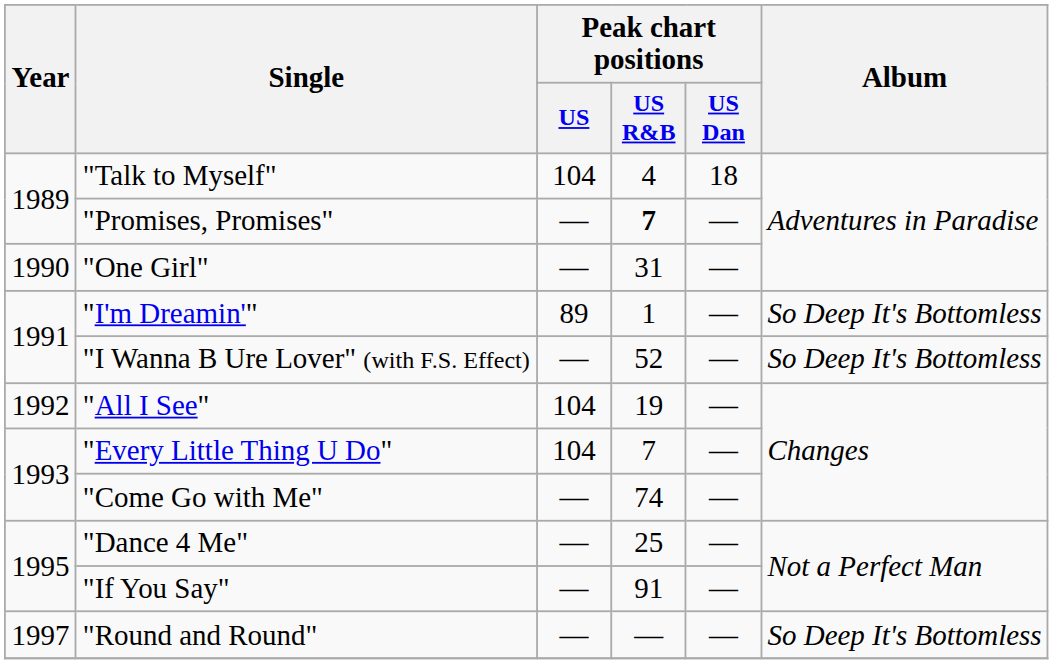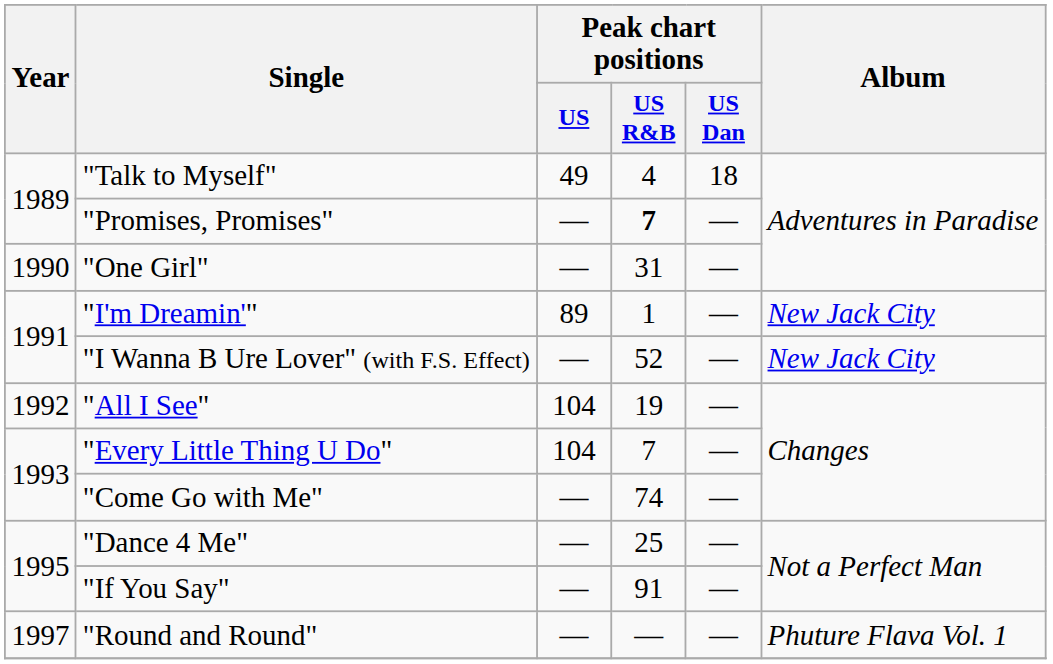 <table class="wikitable" style="text-align:center;">
 <tr>
 <th rowspan="2">Year</th>
 <th rowspan="2">Single</th>
 <th colspan="3">Peak chart positions</th>
 <th rowspan="2">Album</th>
 </tr>
 <tr style="font-size:smaller;">
 <th width="35"><a href='#'>US</a><br></th>
 <th width="35"><a href='#'>US<br>R&B</a><br></th>
 <th width="35"><a href='#'>US<br>Dan</a><br></th>
 </tr>
 <tr>
 <td rowspan="2">1989</td>
 <td align="left">"Talk to Myself"</td>
-<td>104</td>
+<td>49</td>
 <td>4</td>
 <td>18</td>
 <td align="left" rowspan="3"><em>Adventures in Paradise</em></td>
 </tr>
 <tr>
 <td align="left">"Promises, Promises"</td>
 <td>—</td>
 <td><strong>7</strong></td>
 <td>—</td>
 </tr>
 <tr>
 <td rowspan="1">1990</td>
 <td align="left">"One Girl"</td>
 <td>—</td>
 <td>31</td>
 <td>—</td>
 </tr>
 <tr>
 <td rowspan="2">1991</td>
 <td align="left">"<a href='#'>I'm Dreamin'</a>"</td>
 <td>89</td>
 <td>1</td>
 <td>—</td>
-<td align="left" rowspan="1"><em>So Deep It's Bottomless</em></td>
+<td align="left" rowspan="1"><em><a href='#'>New Jack City</a></em></td>
 </tr>
 <tr>
 <td align="left">"I Wanna B Ure Lover" <small>(with F.S. Effect)</small></td>
 <td>—</td>
 <td>52</td>
 <td>—</td>
-<td align="left" rowspan="1"><em>So Deep It's Bottomless</em></td>
+<td align="left" rowspan="1"><em><a href='#'>New Jack City</a></em></td>
 </tr>
 <tr>
 <td rowspan="1">1992</td>
 <td align="left">"<a href='#'>All I See</a>"</td>
 <td>104</td>
 <td>19</td>
 <td>—</td>
 <td align="left" rowspan="3"><em>Changes</em></td>
 </tr>
 <tr>
 <td rowspan="2">1993</td>
 <td align="left">"<a href='#'>Every Little Thing U Do</a>"</td>
 <td>104</td>
 <td>7</td>
 <td>—</td>
 </tr>
 <tr>
 <td align="left">"Come Go with Me"</td>
 <td>—</td>
 <td>74</td>
 <td>—</td>
 </tr>
 <tr>
 <td rowspan="2">1995</td>
 <td align="left">"Dance 4 Me"</td>
 <td>—</td>
 <td>25</td>
 <td>—</td>
 <td align="left" rowspan="2"><em>Not a Perfect Man</em></td>
 </tr>
 <tr>
 <td align="left">"If You Say"</td>
 <td>—</td>
 <td>91</td>
 <td>—</td>
 </tr>
 <tr>
 <td rowspan="1">1997</td>
 <td align="left">"Round and Round"</td>
 <td>—</td>
 <td>—</td>
 <td>—</td>
-<td align="left" rowspan="1"><em>So Deep It's Bottomless</em></td>
+<td align="left" rowspan="1"><em>Phuture Flava Vol. 1</em></td>
 </tr>
 <tr>
 </tr>
 </table>
